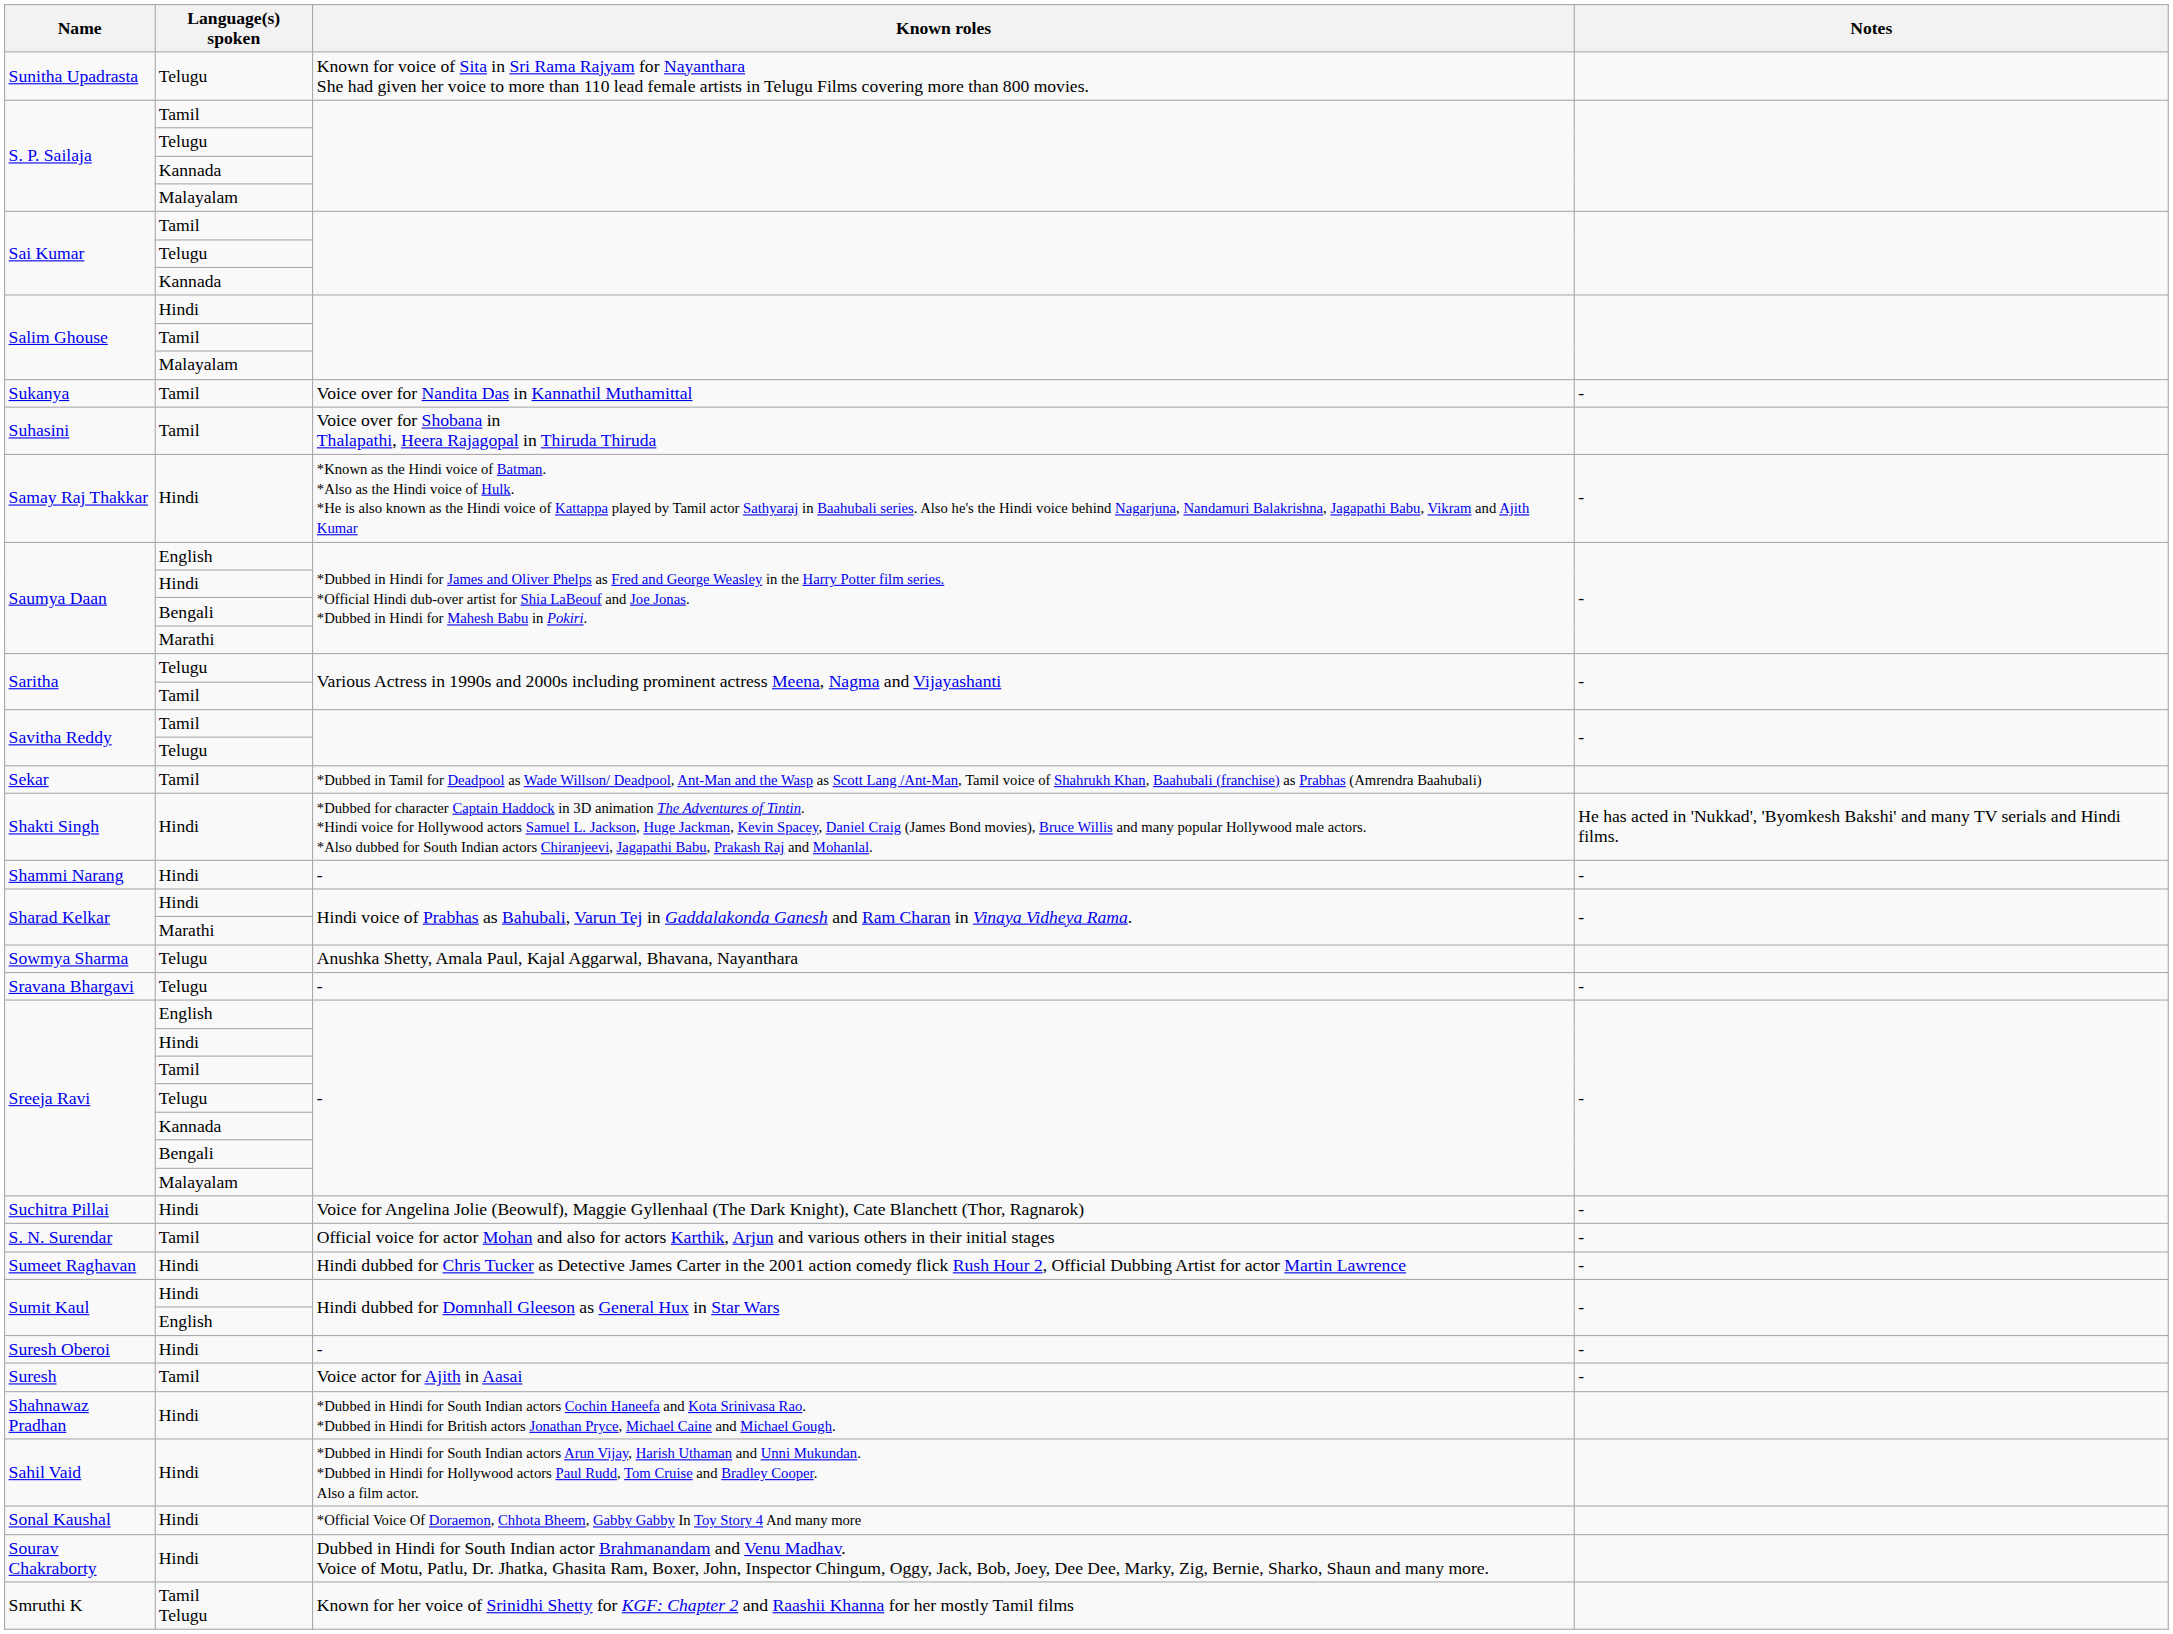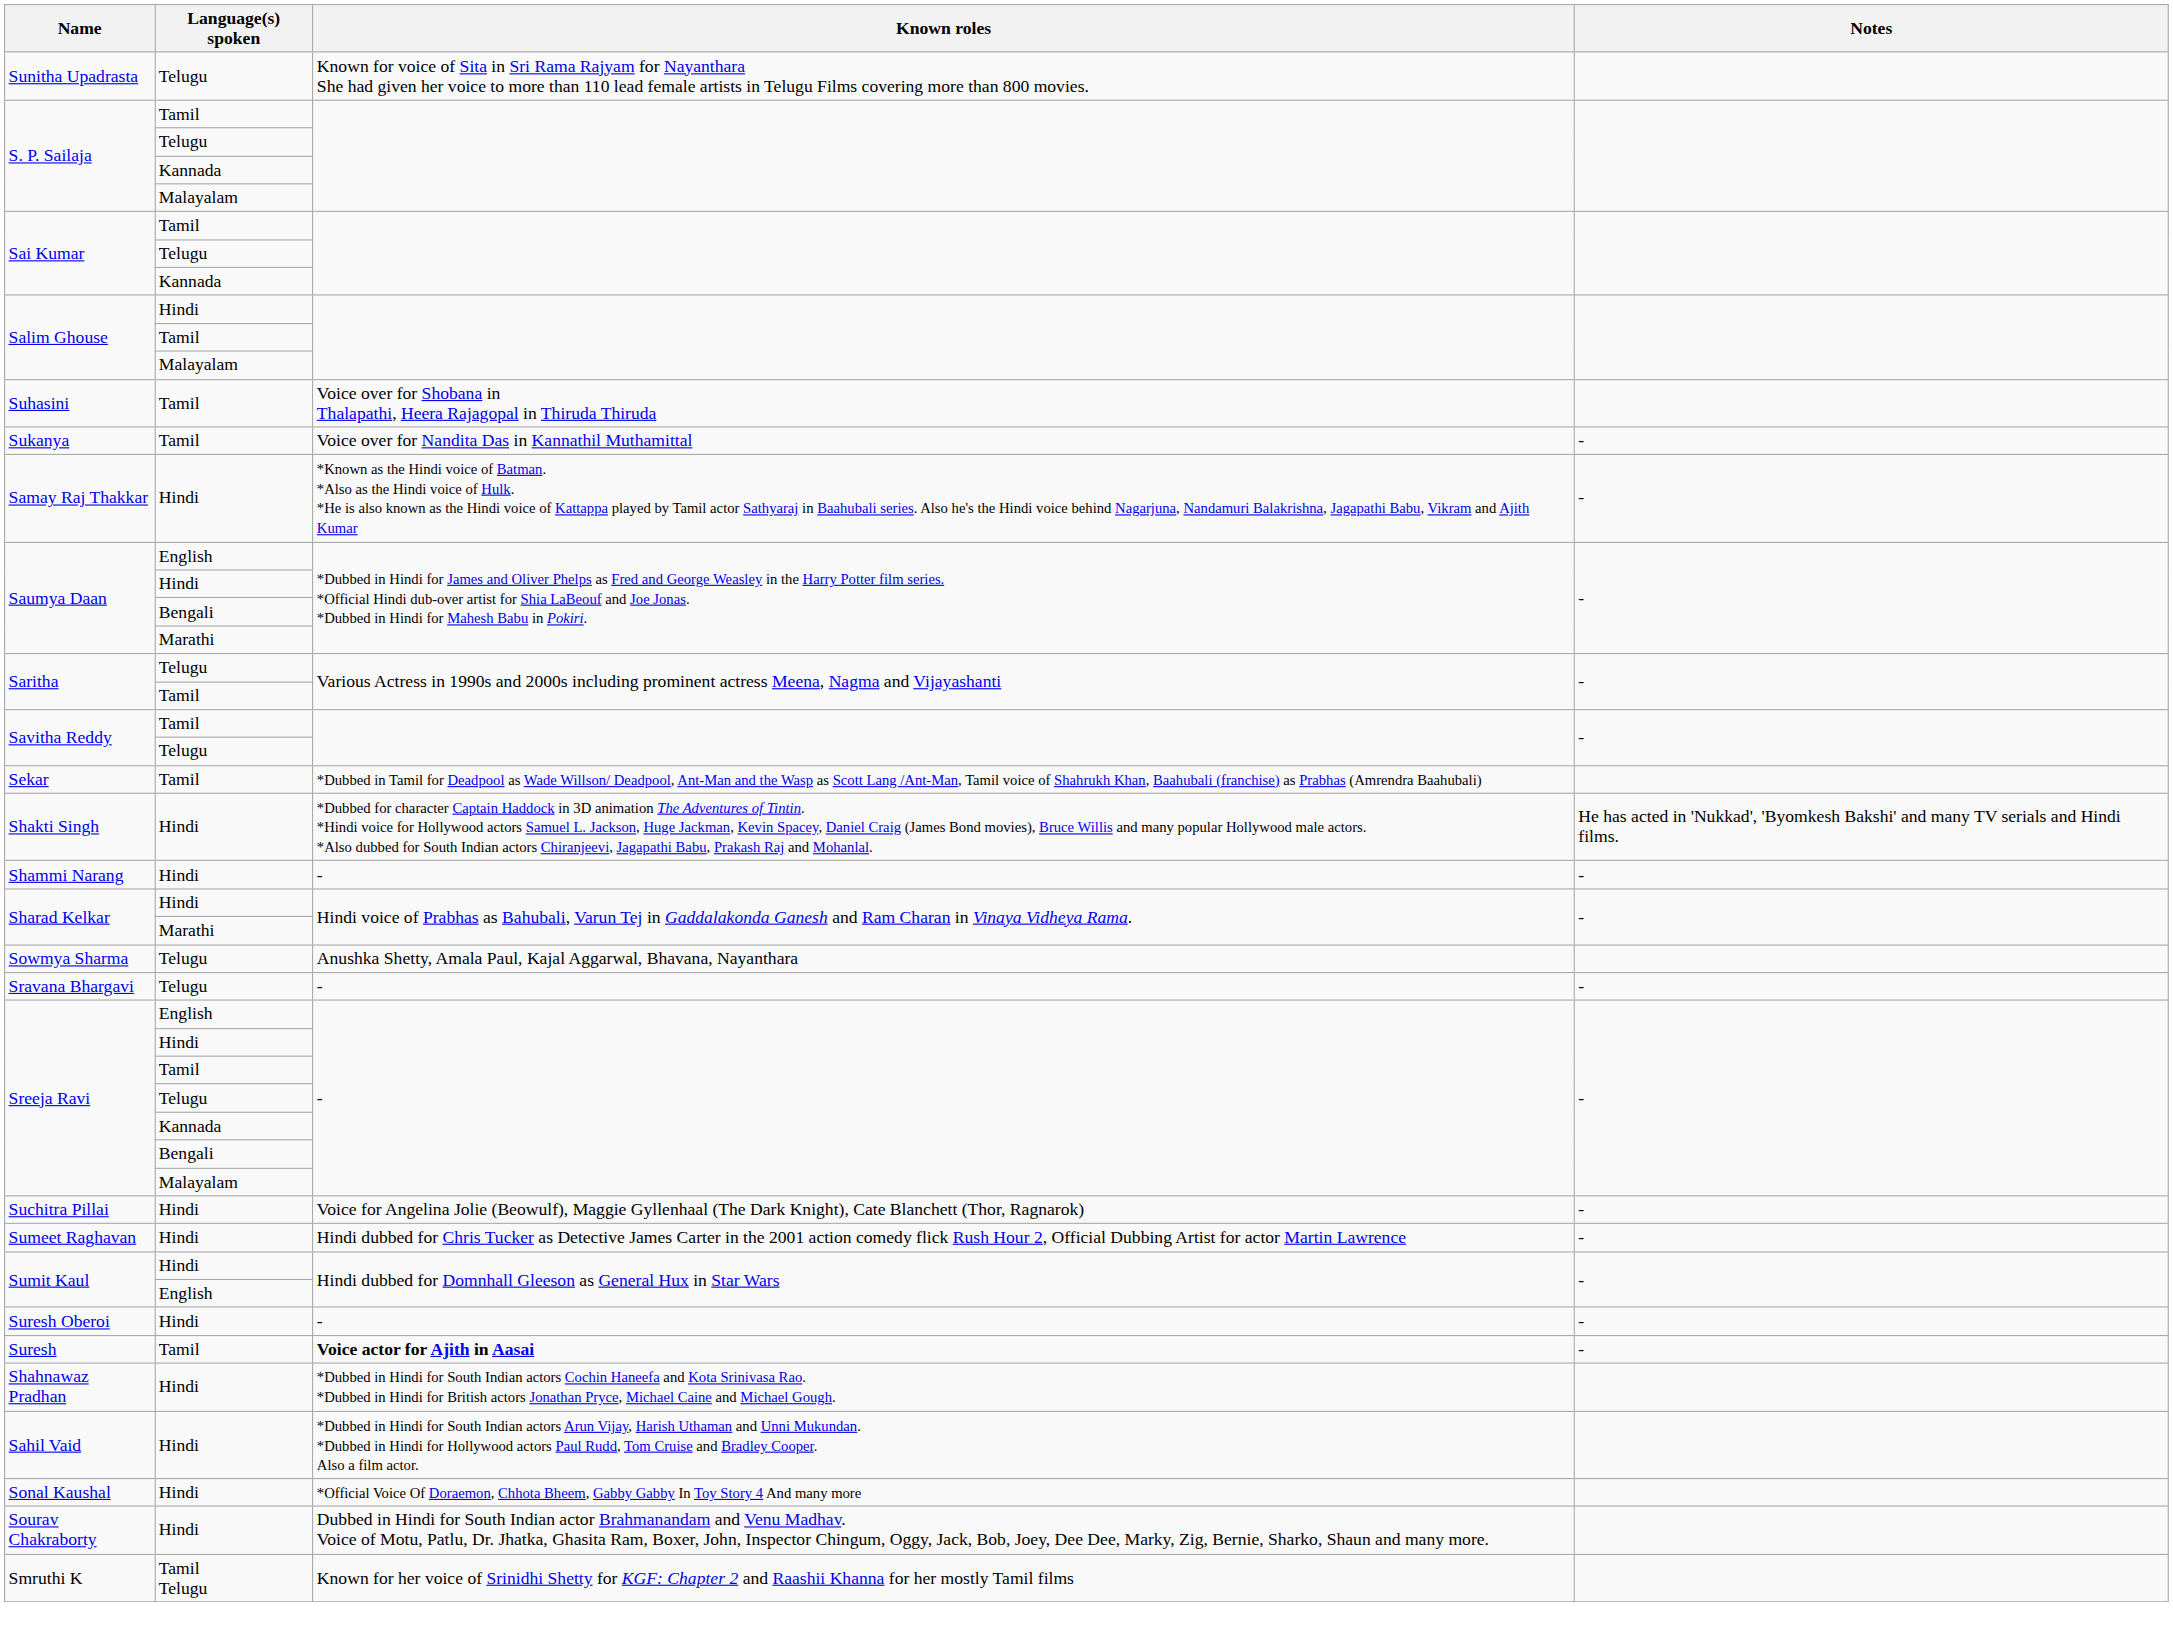 <table class="wikitable sortable">
 <tr>
 <th>Name</th>
 <th>Language(s) spoken</th>
 <th>Known roles</th>
 <th>Notes</th>
 </tr>
 <tr>
 <td><a href='#'>Sunitha Upadrasta</a></td>
 <td>Telugu</td>
 <td>Known for voice of <a href='#'>Sita</a> in <a href='#'>Sri Rama Rajyam</a> for <a href='#'>Nayanthara</a><br>She had given her voice to more than 110 lead female artists in Telugu Films covering more than 800 movies.</td>
 <td></td>
 </tr>
 <tr>
 <td rowspan="4"><a href='#'>S. P. Sailaja</a></td>
 <td>Tamil</td>
 <td rowspan="4"></td>
 <td rowspan="4"></td>
 </tr>
 <tr>
 <td>Telugu</td>
 </tr>
 <tr>
 <td>Kannada</td>
 </tr>
 <tr>
 <td>Malayalam</td>
 </tr>
 <tr>
 <td rowspan="3"><a href='#'>Sai Kumar</a></td>
 <td>Tamil</td>
 <td rowspan="3"></td>
 <td rowspan="3"></td>
 </tr>
 <tr>
 <td>Telugu</td>
 </tr>
 <tr>
 <td>Kannada</td>
 </tr>
 <tr>
 <td rowspan="3"><a href='#'>Salim Ghouse</a></td>
 <td>Hindi</td>
 <td rowspan="3"></td>
 <td rowspan="3"></td>
 </tr>
 <tr>
 <td>Tamil</td>
 </tr>
 <tr>
 <td>Malayalam</td>
 </tr>
 <tr>
+<td><a href='#'>Suhasini</a></td>
+<td>Tamil</td>
+<td>Voice over for <a href='#'>Shobana</a> in<br><a href='#'>Thalapathi</a>, <a href='#'>Heera Rajagopal</a> in <a href='#'>Thiruda Thiruda</a></td>
+<td></td>
+</tr>
+<tr>
 <td><a href='#'>Sukanya</a></td>
 <td>Tamil</td>
 <td>Voice over for <a href='#'>Nandita Das</a> in <a href='#'>Kannathil Muthamittal</a></td>
 <td>-</td>
-</tr>
-<tr>
-<td><a href='#'>Suhasini</a></td>
-<td>Tamil</td>
-<td>Voice over for <a href='#'>Shobana</a> in<br><a href='#'>Thalapathi</a>, <a href='#'>Heera Rajagopal</a> in <a href='#'>Thiruda Thiruda</a></td>
-<td></td>
 </tr>
 <tr>
 <td><a href='#'>Samay Raj Thakkar</a></td>
 <td>Hindi</td>
 <td><small>*Known as the Hindi voice of <a href='#'>Batman</a>. <br>*Also as the Hindi voice of <a href='#'>Hulk</a>. <br>*He is also known as the Hindi voice of <a href='#'>Kattappa</a> played by Tamil actor <a href='#'>Sathyaraj</a> in <a href='#'>Baahubali series</a>. Also he's the Hindi voice behind <a href='#'>Nagarjuna</a>, <a href='#'>Nandamuri Balakrishna</a>, <a href='#'>Jagapathi Babu</a>, <a href='#'>Vikram</a> and <a href='#'>Ajith Kumar</a></small></td>
 <td>-</td>
 </tr>
 <tr>
 <td rowspan="4"><a href='#'>Saumya Daan</a></td>
 <td>English</td>
 <td rowspan="4"><small>*Dubbed in Hindi for <a href='#'>James and Oliver Phelps</a> as <a href='#'>Fred and George Weasley</a> in the <a href='#'>Harry Potter film series.</a> <br>*Official Hindi dub-over artist for <a href='#'>Shia LaBeouf</a> and <a href='#'>Joe Jonas</a>.<br>*Dubbed in Hindi for <a href='#'>Mahesh Babu</a> in <em><a href='#'>Pokiri</a></em>.</small></td>
 <td rowspan="4">-</td>
 </tr>
 <tr>
 <td>Hindi</td>
 </tr>
 <tr>
 <td>Bengali</td>
 </tr>
 <tr>
 <td>Marathi</td>
 </tr>
 <tr>
 <td rowspan="2"><a href='#'>Saritha</a></td>
 <td>Telugu</td>
 <td rowspan="2">Various Actress in 1990s and 2000s including prominent actress <a href='#'>Meena</a>, <a href='#'>Nagma</a> and <a href='#'>Vijayashanti</a></td>
 <td rowspan="2">-</td>
 </tr>
 <tr>
 <td>Tamil</td>
 </tr>
 <tr>
 <td rowspan="2"><a href='#'>Savitha Reddy</a></td>
 <td>Tamil</td>
 <td rowspan="2"></td>
 <td rowspan="2">-</td>
 </tr>
 <tr>
 <td>Telugu</td>
 </tr>
 <tr>
 <td><a href='#'>Sekar</a></td>
 <td>Tamil</td>
 <td><small>*Dubbed in Tamil for <a href='#'>Deadpool</a> as <a href='#'>Wade Willson/ Deadpool</a>, <a href='#'>Ant-Man and the Wasp</a> as <a href='#'>Scott Lang /Ant-Man</a>, Tamil voice of <a href='#'>Shahrukh Khan</a>, <a href='#'>Baahubali (franchise)</a> as <a href='#'>Prabhas</a> (Amrendra Baahubali)</small></td>
 <td></td>
 </tr>
 <tr>
 <td><a href='#'>Shakti Singh</a></td>
 <td>Hindi</td>
 <td><small>*Dubbed for character <a href='#'>Captain Haddock</a> in 3D animation <em><a href='#'>The Adventures of Tintin</a></em>. <br> *Hindi voice for Hollywood actors <a href='#'>Samuel L. Jackson</a>, <a href='#'>Huge Jackman</a>, <a href='#'>Kevin Spacey</a>, <a href='#'>Daniel Craig</a> (James Bond movies), <a href='#'>Bruce Willis</a> and many popular Hollywood male actors. <br> *Also dubbed for South Indian actors <a href='#'>Chiranjeevi</a>, <a href='#'>Jagapathi Babu</a>, <a href='#'>Prakash Raj</a> and <a href='#'>Mohanlal</a>.</small></td>
 <td>He has acted in 'Nukkad', 'Byomkesh Bakshi' and many TV serials and Hindi films.</td>
 </tr>
 <tr>
 <td><a href='#'>Shammi Narang</a></td>
 <td>Hindi</td>
 <td>-</td>
 <td>-</td>
 </tr>
 <tr>
 <td rowspan="2"><a href='#'>Sharad Kelkar</a></td>
 <td>Hindi</td>
 <td rowspan="2">Hindi voice of <a href='#'>Prabhas</a> as <a href='#'>Bahubali</a>, <a href='#'>Varun Tej</a> in <em><a href='#'>Gaddalakonda Ganesh</a></em> and <a href='#'>Ram Charan</a> in <em><a href='#'>Vinaya Vidheya Rama</a></em>.</td>
 <td rowspan="2">-</td>
 </tr>
 <tr>
 <td>Marathi</td>
 </tr>
 <tr>
 <td><a href='#'>Sowmya Sharma</a></td>
 <td>Telugu</td>
 <td>Anushka Shetty, Amala Paul, Kajal Aggarwal, Bhavana, Nayanthara</td>
 <td></td>
 </tr>
 <tr>
 <td><a href='#'>Sravana Bhargavi</a></td>
 <td>Telugu</td>
 <td>-</td>
 <td>-</td>
 </tr>
 <tr>
 <td rowspan="7"><a href='#'>Sreeja Ravi</a></td>
 <td>English</td>
 <td rowspan="7">-</td>
 <td rowspan="7">-</td>
 </tr>
 <tr>
 <td>Hindi</td>
 </tr>
 <tr>
 <td>Tamil</td>
 </tr>
 <tr>
 <td>Telugu</td>
 </tr>
 <tr>
 <td>Kannada</td>
 </tr>
 <tr>
 <td>Bengali</td>
 </tr>
 <tr>
 <td>Malayalam</td>
 </tr>
 <tr>
 <td><a href='#'>Suchitra Pillai</a></td>
 <td>Hindi</td>
 <td>Voice for Angelina Jolie (Beowulf), Maggie Gyllenhaal (The Dark Knight), Cate Blanchett (Thor, Ragnarok)</td>
 <td>-</td>
 </tr>
 <tr>
-<td><a href='#'>S. N. Surendar</a></td>
-<td>Tamil</td>
-<td>Official voice for actor <a href='#'>Mohan</a> and also for actors <a href='#'>Karthik</a>, <a href='#'>Arjun</a> and various others in their initial stages</td>
-<td>-</td>
-</tr>
-<tr>
 <td><a href='#'>Sumeet Raghavan</a></td>
 <td>Hindi</td>
 <td>Hindi dubbed for <a href='#'>Chris Tucker</a> as Detective James Carter in the 2001 action comedy flick <a href='#'>Rush Hour 2</a>, Official Dubbing Artist for actor <a href='#'>Martin Lawrence</a></td>
 <td>-</td>
 </tr>
 <tr>
 <td rowspan="2"><a href='#'>Sumit Kaul</a></td>
 <td>Hindi</td>
 <td rowspan="2">Hindi dubbed for <a href='#'>Domnhall Gleeson</a> as <a href='#'>General Hux</a> in <a href='#'>Star Wars</a></td>
 <td rowspan="2">-</td>
 </tr>
 <tr>
 <td>English</td>
 </tr>
 <tr>
 <td><a href='#'>Suresh Oberoi</a></td>
 <td>Hindi</td>
 <td>-</td>
 <td>-</td>
 </tr>
 <tr>
 <td><a href='#'>Suresh</a></td>
 <td>Tamil</td>
-<td>Voice actor for <a href='#'>Ajith</a> in <a href='#'>Aasai</a></td>
+<td><strong>Voice actor for <a href='#'>Ajith</a> in <a href='#'>Aasai</a></strong></td>
 <td>-</td>
 </tr>
 <tr>
 <td><a href='#'>Shahnawaz Pradhan</a></td>
 <td>Hindi</td>
 <td><small>*Dubbed in Hindi for South Indian actors <a href='#'>Cochin Haneefa</a> and <a href='#'>Kota Srinivasa Rao</a>.<br>*Dubbed in Hindi for British actors <a href='#'>Jonathan Pryce</a>, <a href='#'>Michael Caine</a> and <a href='#'>Michael Gough</a>.</small></td>
 <td></td>
 </tr>
 <tr>
 <td><a href='#'>Sahil Vaid</a></td>
 <td>Hindi</td>
 <td><small>*Dubbed in Hindi for South Indian actors <a href='#'>Arun Vijay</a>, <a href='#'>Harish Uthaman</a> and <a href='#'>Unni Mukundan</a>.<br>*Dubbed in Hindi for Hollywood actors <a href='#'>Paul Rudd</a>, <a href='#'>Tom Cruise</a> and <a href='#'>Bradley Cooper</a>.<br>Also a film actor.</small></td>
 <td></td>
 </tr>
 <tr>
 <td><a href='#'>Sonal Kaushal</a></td>
 <td>Hindi</td>
 <td><small>*Official Voice Of <a href='#'>Doraemon</a>, <a href='#'>Chhota Bheem</a>, <a href='#'>Gabby Gabby</a> In <a href='#'>Toy Story 4</a> And many more</small></td>
 <td></td>
 </tr>
 <tr>
 <td><a href='#'>Sourav Chakraborty</a></td>
 <td>Hindi</td>
 <td>Dubbed in Hindi for South Indian actor <a href='#'>Brahmanandam</a> and <a href='#'>Venu Madhav</a>.<br>Voice of Motu, Patlu, Dr. Jhatka, Ghasita Ram, Boxer, John, Inspector Chingum, Oggy, Jack, Bob, Joey, Dee Dee, Marky, Zig, Bernie, Sharko, Shaun and many more.</td>
 <td></td>
 </tr>
 <tr>
 <td>Smruthi K</td>
 <td>Tamil<br> Telugu</td>
 <td>Known for her voice of <a href='#'>Srinidhi Shetty</a> for <a href='#'><em>KGF: Chapter 2</em></a> and <a href='#'>Raashii Khanna</a> for her mostly Tamil films</td>
 <td></td>
 </tr>
 </table>
